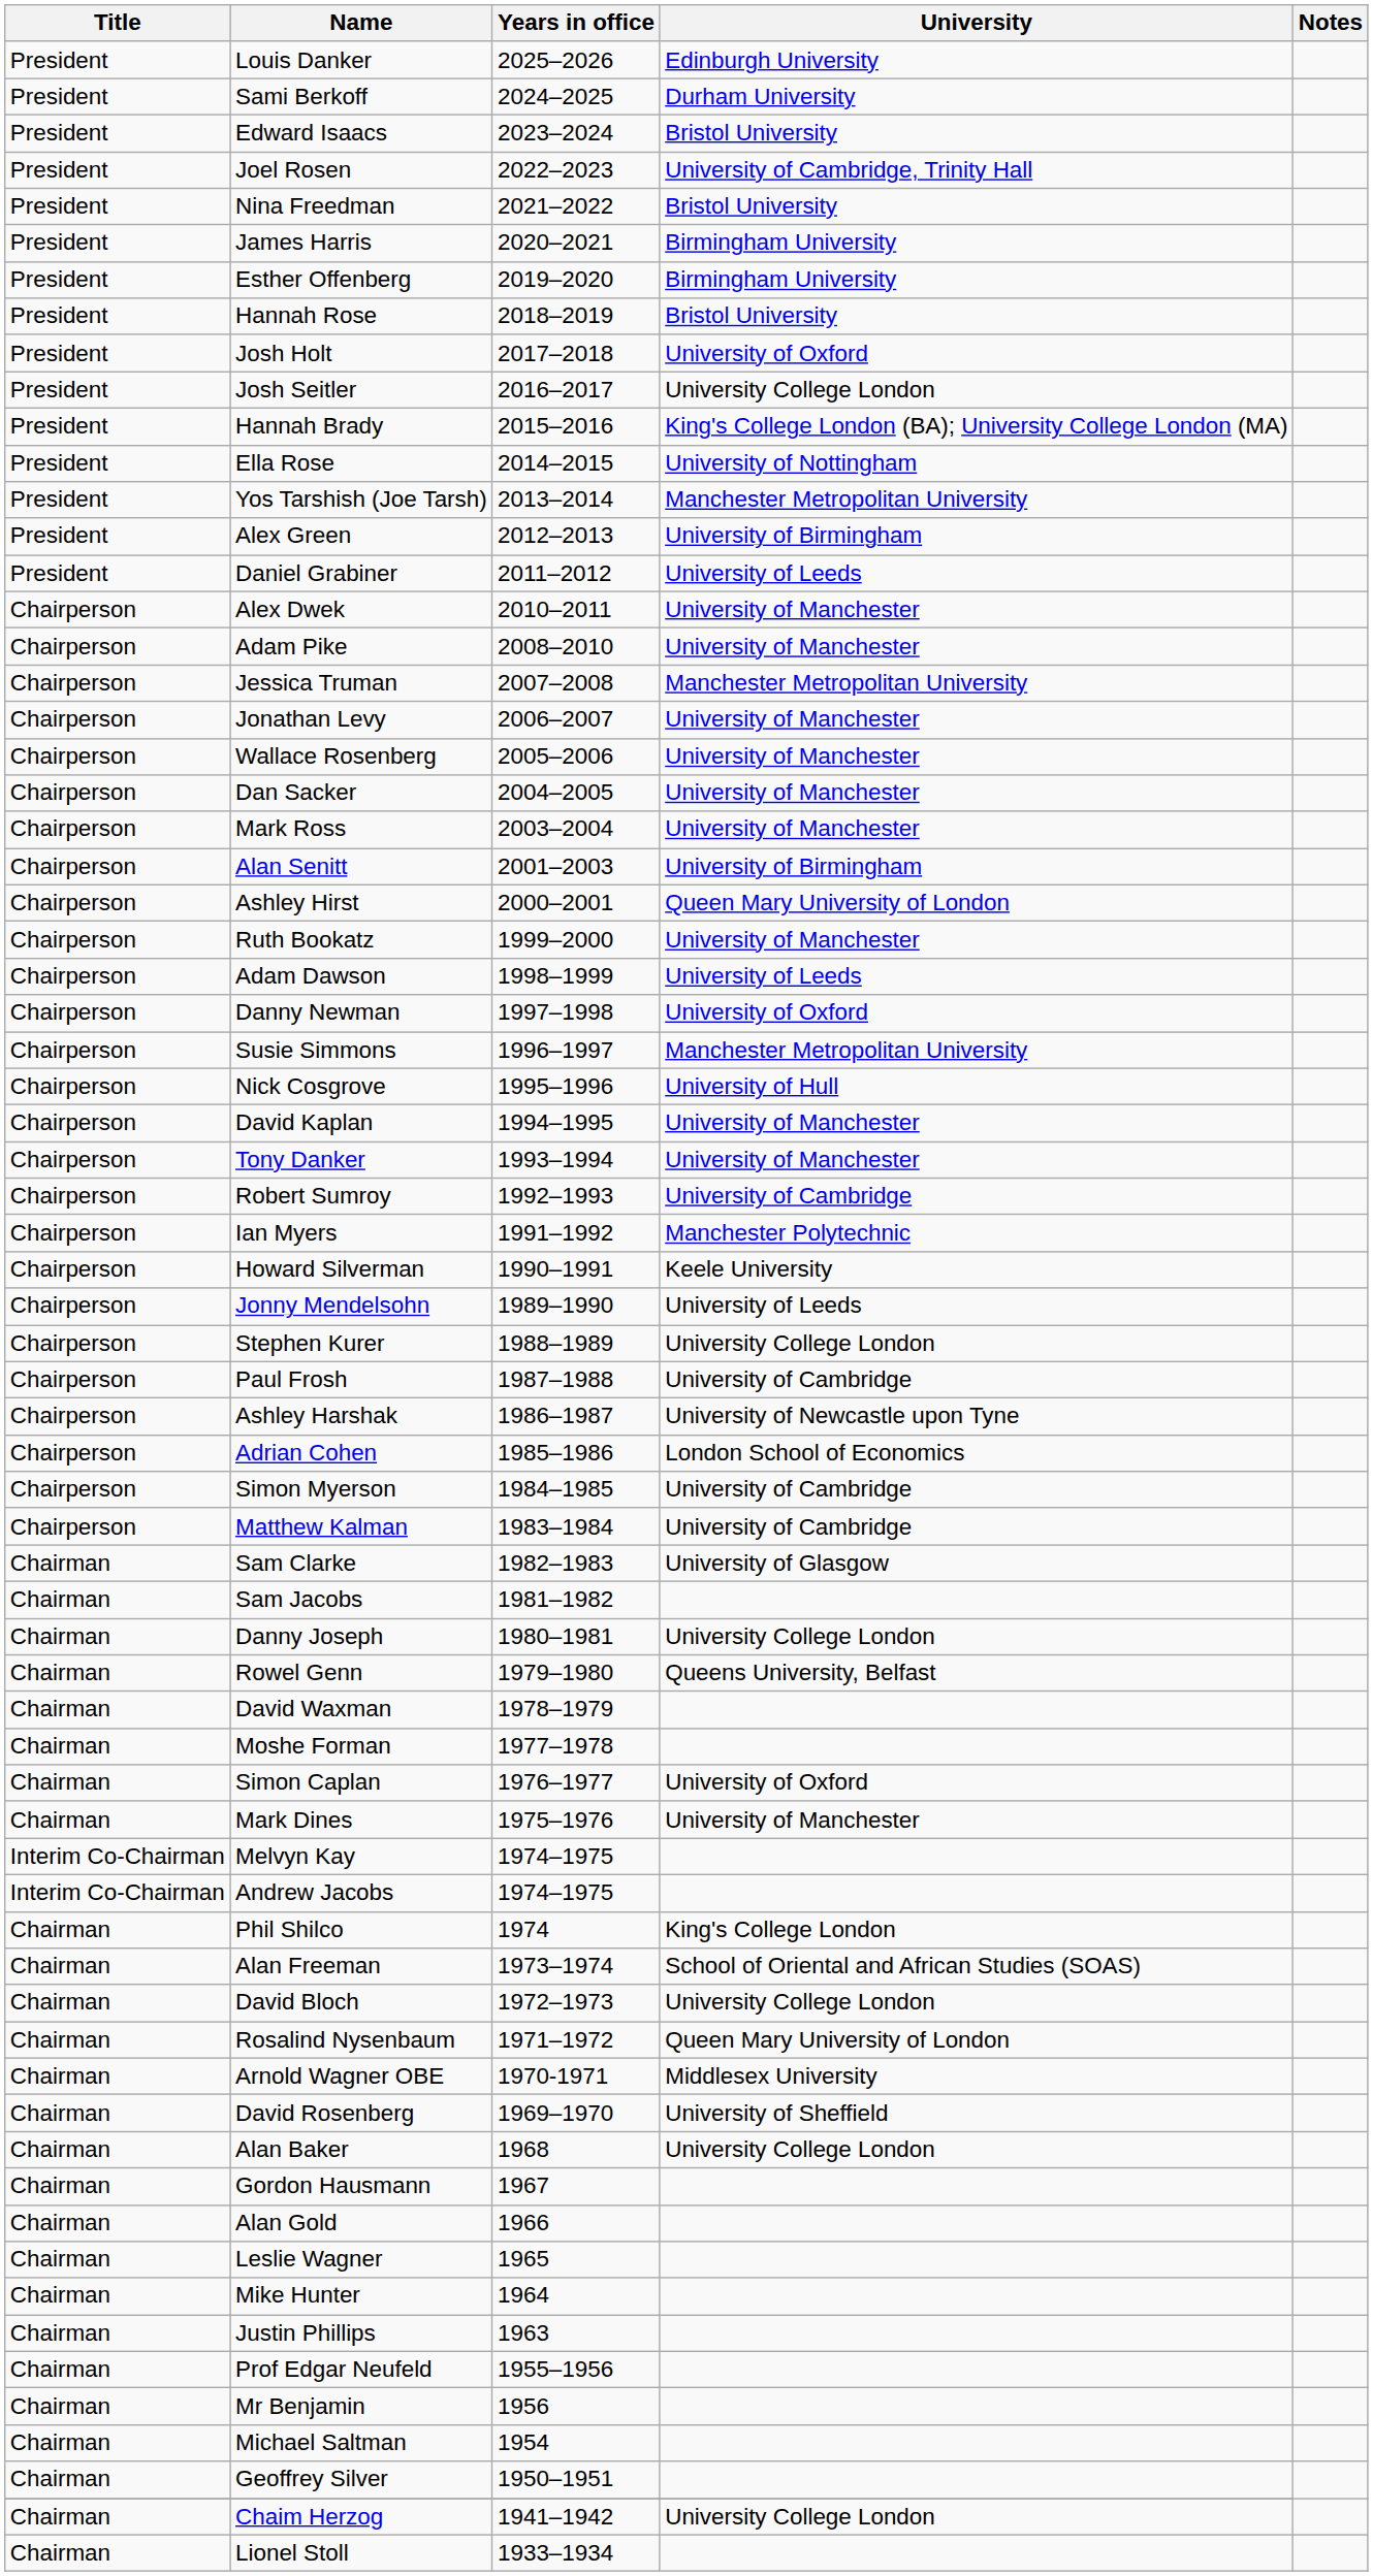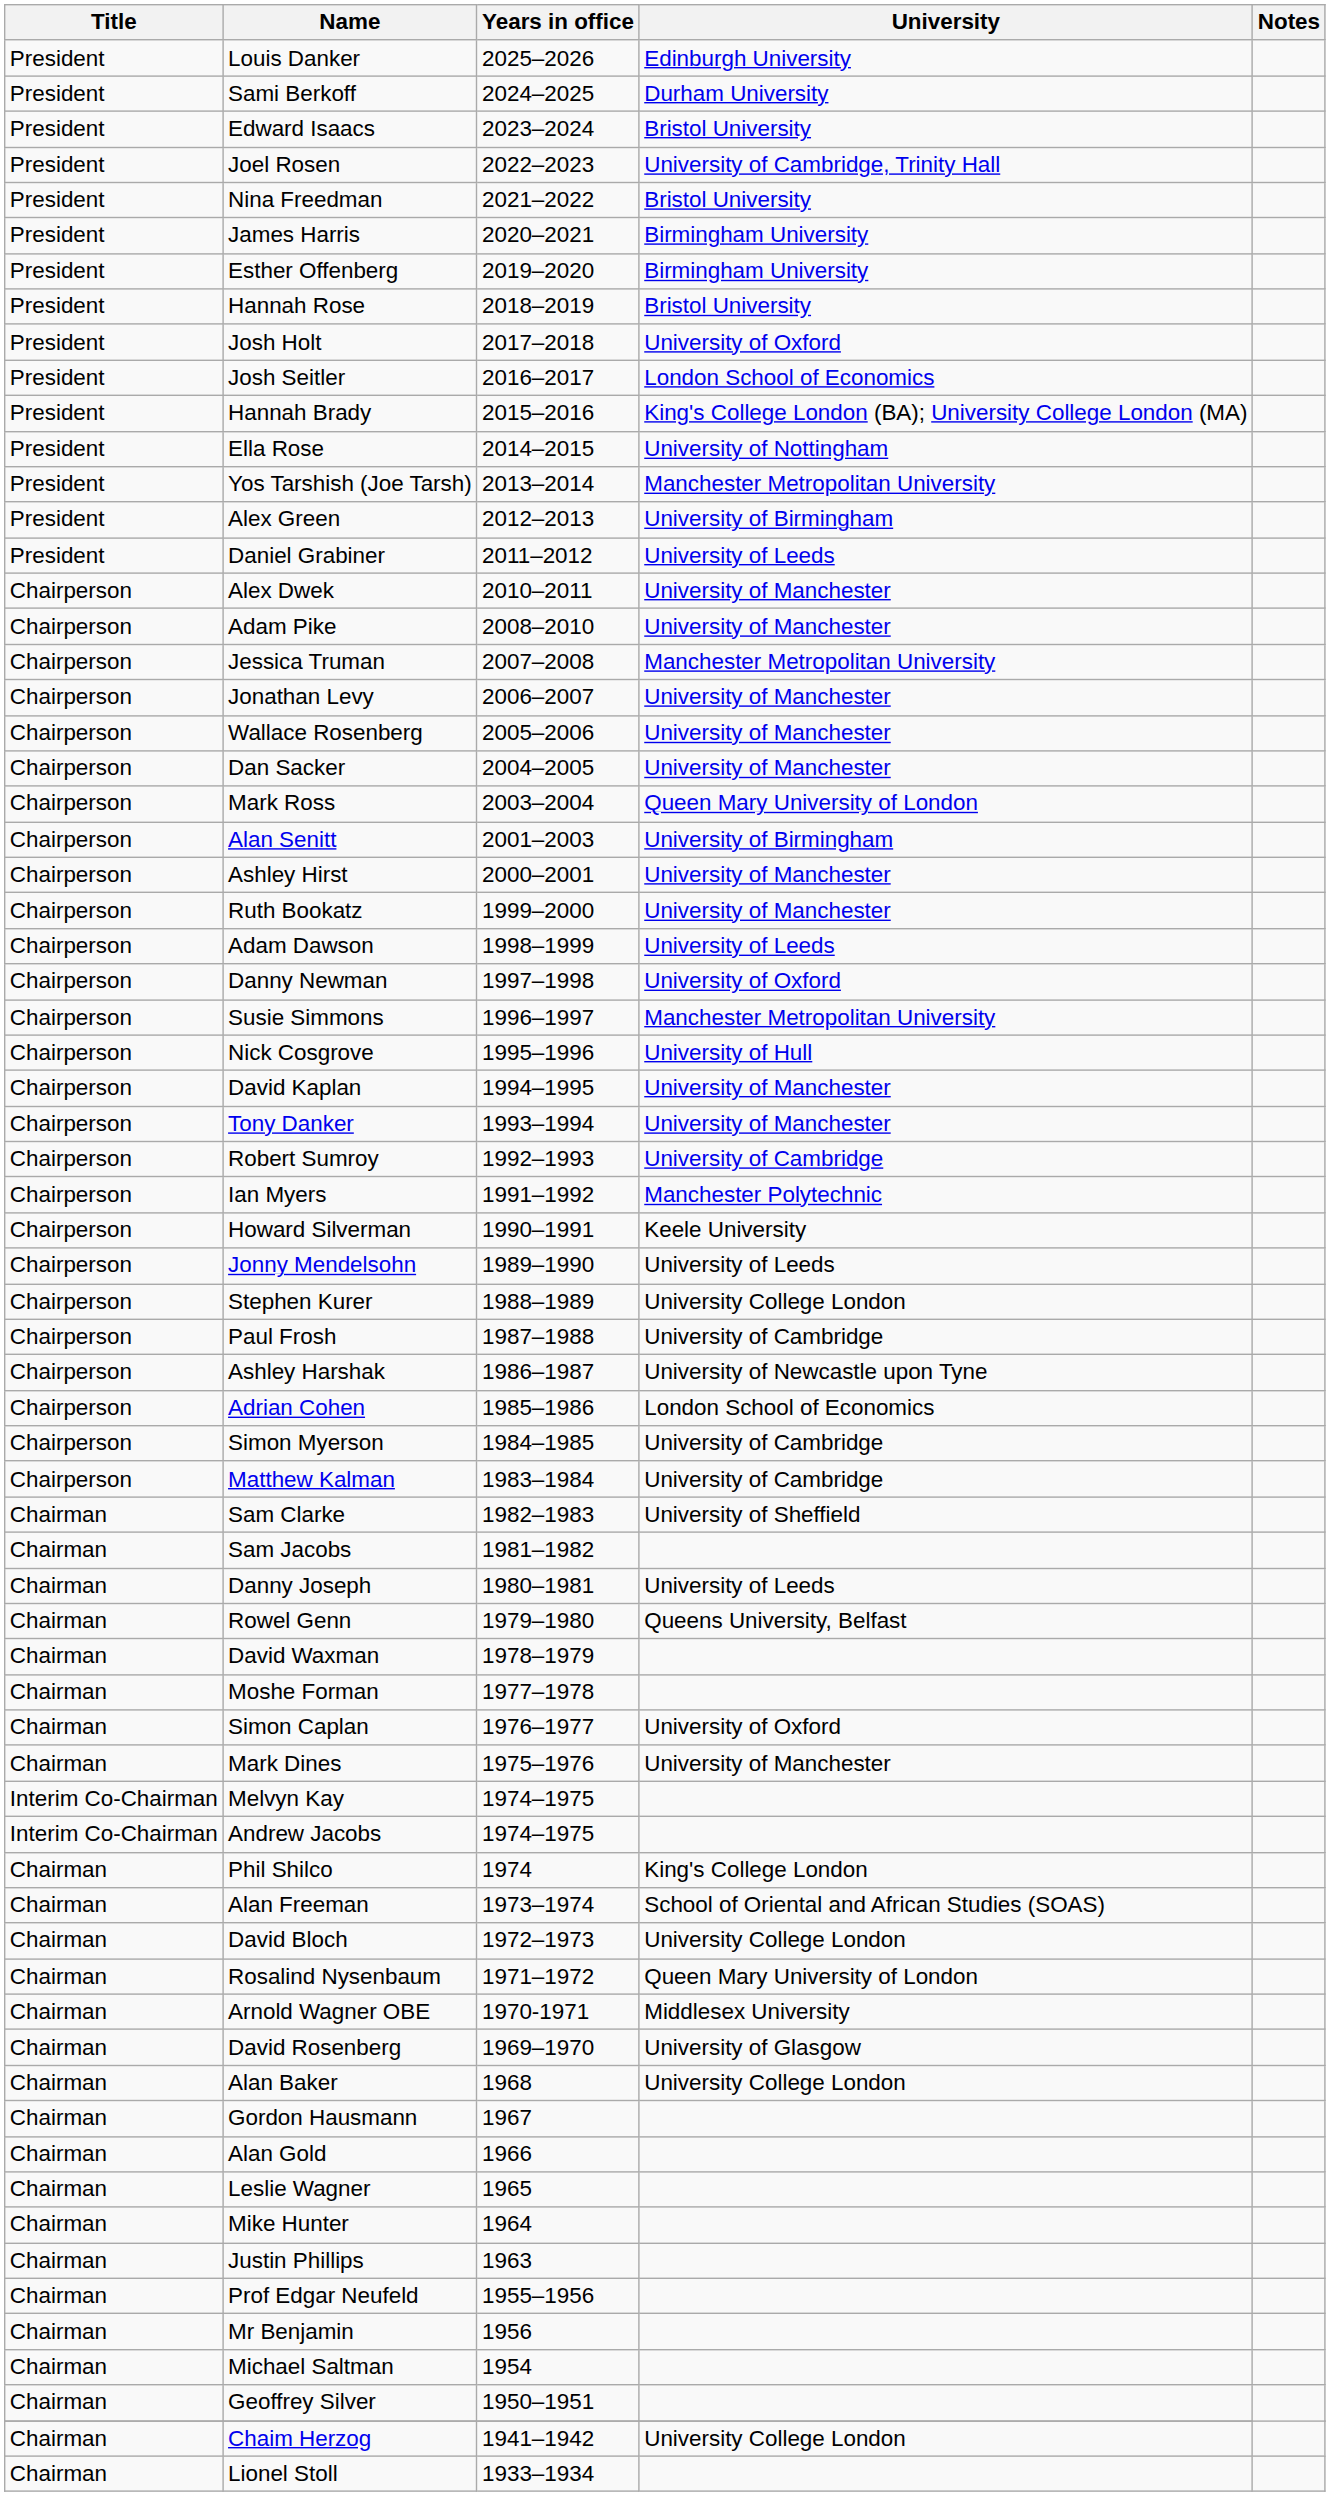 <table class="wikitable">
 <tr>
 <th>Title</th>
 <th>Name</th>
 <th>Years in office</th>
 <th>University</th>
 <th>Notes</th>
 </tr>
 <tr>
 <td>President</td>
 <td>Louis Danker</td>
 <td>2025–2026</td>
 <td><a href='#'>Edinburgh University</a></td>
 <td></td>
 </tr>
 <tr>
 <td>President</td>
 <td>Sami Berkoff</td>
 <td>2024–2025</td>
 <td><a href='#'>Durham University</a></td>
 <td></td>
 </tr>
 <tr>
 <td>President</td>
 <td>Edward Isaacs</td>
 <td>2023–2024</td>
 <td><a href='#'>Bristol University</a></td>
 <td></td>
 </tr>
 <tr>
 <td>President</td>
 <td>Joel Rosen</td>
 <td>2022–2023</td>
 <td><a href='#'>University of Cambridge, Trinity Hall</a></td>
 <td></td>
 </tr>
 <tr>
 <td>President</td>
 <td>Nina Freedman</td>
 <td>2021–2022</td>
 <td><a href='#'>Bristol University</a></td>
 <td></td>
 </tr>
 <tr>
 <td>President</td>
 <td>James Harris</td>
 <td>2020–2021</td>
 <td><a href='#'>Birmingham University</a></td>
 <td></td>
 </tr>
 <tr>
 <td>President</td>
 <td>Esther Offenberg</td>
 <td>2019–2020</td>
 <td><a href='#'>Birmingham University</a></td>
 <td></td>
 </tr>
 <tr>
 <td>President</td>
 <td>Hannah Rose</td>
 <td>2018–2019</td>
 <td><a href='#'>Bristol University</a></td>
 <td></td>
 </tr>
 <tr>
 <td>President</td>
 <td>Josh Holt</td>
 <td>2017–2018</td>
 <td><a href='#'>University of Oxford</a></td>
 <td></td>
 </tr>
 <tr>
 <td>President</td>
 <td>Josh Seitler</td>
 <td>2016–2017</td>
-<td>University College London</td>
+<td><a href='#'>London School of Economics</a></td>
 <td></td>
 </tr>
 <tr>
 <td>President</td>
 <td>Hannah Brady</td>
 <td>2015–2016</td>
 <td><a href='#'>King's College London</a> (BA); <a href='#'>University College London</a> (MA)</td>
 <td></td>
 </tr>
 <tr>
 <td>President</td>
 <td>Ella Rose</td>
 <td>2014–2015</td>
 <td><a href='#'>University of Nottingham</a></td>
 <td></td>
 </tr>
 <tr>
 <td>President</td>
 <td>Yos Tarshish (Joe Tarsh)</td>
 <td>2013–2014</td>
 <td><a href='#'>Manchester Metropolitan University</a></td>
 <td></td>
 </tr>
 <tr>
 <td>President</td>
 <td>Alex Green</td>
 <td>2012–2013</td>
 <td><a href='#'>University of Birmingham</a></td>
 <td></td>
 </tr>
 <tr>
 <td>President</td>
 <td>Daniel Grabiner</td>
 <td>2011–2012</td>
 <td><a href='#'>University of Leeds</a></td>
 <td></td>
 </tr>
 <tr>
 <td>Chairperson</td>
 <td>Alex Dwek</td>
 <td>2010–2011</td>
 <td><a href='#'>University of Manchester</a></td>
 <td></td>
 </tr>
 <tr>
 <td>Chairperson</td>
 <td>Adam Pike</td>
 <td>2008–2010</td>
 <td><a href='#'>University of Manchester</a></td>
 <td></td>
 </tr>
 <tr>
 <td>Chairperson</td>
 <td>Jessica Truman</td>
 <td>2007–2008</td>
 <td><a href='#'>Manchester Metropolitan University</a></td>
 <td></td>
 </tr>
 <tr>
 <td>Chairperson</td>
 <td>Jonathan Levy</td>
 <td>2006–2007</td>
 <td><a href='#'>University of Manchester</a></td>
 <td></td>
 </tr>
 <tr>
 <td>Chairperson</td>
 <td>Wallace Rosenberg</td>
 <td>2005–2006</td>
 <td><a href='#'>University of Manchester</a></td>
 <td></td>
 </tr>
 <tr>
 <td>Chairperson</td>
 <td>Dan Sacker</td>
 <td>2004–2005</td>
 <td><a href='#'>University of Manchester</a></td>
 <td></td>
 </tr>
 <tr>
 <td>Chairperson</td>
 <td>Mark Ross</td>
 <td>2003–2004</td>
-<td><a href='#'>University of Manchester</a></td>
+<td><a href='#'>Queen Mary University of London</a></td>
 <td></td>
 </tr>
 <tr>
 <td>Chairperson</td>
 <td><a href='#'>Alan Senitt</a></td>
 <td>2001–2003</td>
 <td><a href='#'>University of Birmingham</a></td>
 <td></td>
 </tr>
 <tr>
 <td>Chairperson</td>
 <td>Ashley Hirst</td>
 <td>2000–2001</td>
-<td><a href='#'>Queen Mary University of London</a></td>
+<td><a href='#'>University of Manchester</a></td>
 <td></td>
 </tr>
 <tr>
 <td>Chairperson</td>
 <td>Ruth Bookatz</td>
 <td>1999–2000</td>
 <td><a href='#'>University of Manchester</a></td>
 <td></td>
 </tr>
 <tr>
 <td>Chairperson</td>
 <td>Adam Dawson</td>
 <td>1998–1999</td>
 <td><a href='#'>University of Leeds</a></td>
 <td></td>
 </tr>
 <tr>
 <td>Chairperson</td>
 <td>Danny Newman</td>
 <td>1997–1998</td>
 <td><a href='#'>University of Oxford</a></td>
 <td></td>
 </tr>
 <tr>
 <td>Chairperson</td>
 <td>Susie Simmons</td>
 <td>1996–1997</td>
 <td><a href='#'>Manchester Metropolitan University</a></td>
 <td></td>
 </tr>
 <tr>
 <td>Chairperson</td>
 <td>Nick Cosgrove</td>
 <td>1995–1996</td>
 <td><a href='#'>University of Hull</a></td>
 <td></td>
 </tr>
 <tr>
 <td>Chairperson</td>
 <td>David Kaplan</td>
 <td>1994–1995</td>
 <td><a href='#'>University of Manchester</a></td>
 <td></td>
 </tr>
 <tr>
 <td>Chairperson</td>
 <td><a href='#'>Tony Danker</a></td>
 <td>1993–1994</td>
 <td><a href='#'>University of Manchester</a></td>
 <td></td>
 </tr>
 <tr>
 <td>Chairperson</td>
 <td>Robert Sumroy</td>
 <td>1992–1993</td>
 <td><a href='#'>University of Cambridge</a></td>
 <td></td>
 </tr>
 <tr>
 <td>Chairperson</td>
 <td>Ian Myers</td>
 <td>1991–1992</td>
 <td><a href='#'>Manchester Polytechnic</a></td>
 <td></td>
 </tr>
 <tr>
 <td>Chairperson</td>
 <td>Howard Silverman</td>
 <td>1990–1991</td>
 <td>Keele University</td>
 <td></td>
 </tr>
 <tr>
 <td>Chairperson</td>
 <td><a href='#'>Jonny Mendelsohn</a></td>
 <td>1989–1990</td>
 <td>University of Leeds</td>
 <td></td>
 </tr>
 <tr>
 <td>Chairperson</td>
 <td>Stephen Kurer</td>
 <td>1988–1989</td>
 <td>University College London</td>
 <td></td>
 </tr>
 <tr>
 <td>Chairperson</td>
 <td>Paul Frosh</td>
 <td>1987–1988</td>
 <td>University of Cambridge</td>
 <td></td>
 </tr>
 <tr>
 <td>Chairperson</td>
 <td>Ashley Harshak</td>
 <td>1986–1987</td>
 <td>University of Newcastle upon Tyne</td>
 <td></td>
 </tr>
 <tr>
 <td>Chairperson</td>
 <td><a href='#'>Adrian Cohen</a></td>
 <td>1985–1986</td>
 <td>London School of Economics</td>
 <td></td>
 </tr>
 <tr>
 <td>Chairperson</td>
 <td>Simon Myerson</td>
 <td>1984–1985</td>
 <td>University of Cambridge</td>
 <td></td>
 </tr>
 <tr>
 <td>Chairperson</td>
 <td><a href='#'>Matthew Kalman</a></td>
 <td>1983–1984</td>
 <td>University of Cambridge</td>
 <td></td>
 </tr>
 <tr>
 <td>Chairman</td>
 <td>Sam Clarke</td>
 <td>1982–1983</td>
-<td>University of Glasgow</td>
+<td>University of Sheffield</td>
 <td></td>
 </tr>
 <tr>
 <td>Chairman</td>
 <td>Sam Jacobs</td>
 <td>1981–1982</td>
 <td></td>
 <td></td>
 </tr>
 <tr>
 <td>Chairman</td>
 <td>Danny Joseph</td>
 <td>1980–1981</td>
-<td>University College London</td>
+<td>University of Leeds</td>
 <td></td>
 </tr>
 <tr>
 <td>Chairman</td>
 <td>Rowel Genn</td>
 <td>1979–1980</td>
 <td>Queens University, Belfast</td>
 <td></td>
 </tr>
 <tr>
 <td>Chairman</td>
 <td>David Waxman</td>
 <td>1978–1979</td>
 <td></td>
 <td></td>
 </tr>
 <tr>
 <td>Chairman</td>
 <td>Moshe Forman</td>
 <td>1977–1978</td>
 <td></td>
 <td></td>
 </tr>
 <tr>
 <td>Chairman</td>
 <td>Simon Caplan</td>
 <td>1976–1977</td>
 <td>University of Oxford</td>
 <td></td>
 </tr>
 <tr>
 <td>Chairman</td>
 <td>Mark Dines</td>
 <td>1975–1976</td>
 <td>University of Manchester</td>
 <td></td>
 </tr>
 <tr>
 <td>Interim Co-Chairman</td>
 <td>Melvyn Kay</td>
 <td>1974–1975</td>
 <td></td>
 <td></td>
 </tr>
 <tr>
 <td>Interim Co-Chairman</td>
 <td>Andrew Jacobs</td>
 <td>1974–1975</td>
 <td></td>
 <td></td>
 </tr>
 <tr>
 <td>Chairman</td>
 <td>Phil Shilco</td>
 <td>1974</td>
 <td>King's College London</td>
 <td></td>
 </tr>
 <tr>
 <td>Chairman</td>
 <td>Alan Freeman</td>
 <td>1973–1974</td>
 <td>School of Oriental and African Studies (SOAS)</td>
 <td></td>
 </tr>
 <tr>
 <td>Chairman</td>
 <td>David Bloch</td>
 <td>1972–1973</td>
 <td>University College London</td>
 <td></td>
 </tr>
 <tr>
 <td>Chairman</td>
 <td>Rosalind Nysenbaum</td>
 <td>1971–1972</td>
 <td>Queen Mary University of London</td>
 <td></td>
 </tr>
 <tr>
 <td>Chairman</td>
 <td>Arnold Wagner OBE</td>
 <td>1970-1971</td>
 <td>Middlesex University</td>
 <td></td>
 </tr>
 <tr>
 <td>Chairman</td>
 <td>David Rosenberg</td>
 <td>1969–1970</td>
-<td>University of Sheffield</td>
+<td>University of Glasgow</td>
 <td></td>
 </tr>
 <tr>
 <td>Chairman</td>
 <td>Alan Baker</td>
 <td>1968</td>
 <td>University College London</td>
 <td></td>
 </tr>
 <tr>
 <td>Chairman</td>
 <td>Gordon Hausmann</td>
 <td>1967</td>
 <td></td>
 <td></td>
 </tr>
 <tr>
 <td>Chairman</td>
 <td>Alan Gold</td>
 <td>1966</td>
 <td></td>
 <td></td>
 </tr>
 <tr>
 <td>Chairman</td>
 <td>Leslie Wagner</td>
 <td>1965</td>
 <td></td>
 <td></td>
 </tr>
 <tr>
 <td>Chairman</td>
 <td>Mike Hunter</td>
 <td>1964</td>
 <td></td>
 <td></td>
 </tr>
 <tr>
 <td>Chairman</td>
 <td>Justin Phillips</td>
 <td>1963</td>
 <td></td>
 <td></td>
 </tr>
 <tr>
 <td>Chairman</td>
 <td>Prof Edgar Neufeld</td>
 <td>1955–1956</td>
 <td></td>
 <td></td>
 </tr>
 <tr>
 <td>Chairman</td>
 <td>Mr Benjamin</td>
 <td>1956</td>
 <td></td>
 <td></td>
 </tr>
 <tr>
 <td>Chairman</td>
 <td>Michael Saltman</td>
 <td>1954</td>
 <td></td>
 <td></td>
 </tr>
 <tr>
 <td>Chairman</td>
 <td>Geoffrey Silver</td>
 <td>1950–1951</td>
 <td></td>
 <td></td>
 </tr>
 <tr>
 </tr>
 <tr>
 <td>Chairman</td>
 <td><a href='#'>Chaim Herzog</a></td>
 <td>1941–1942</td>
 <td>University College London</td>
 </tr>
 <tr>
 <td>Chairman</td>
 <td>Lionel Stoll</td>
 <td>1933–1934</td>
 <td></td>
 <td></td>
 </tr>
 </table>
